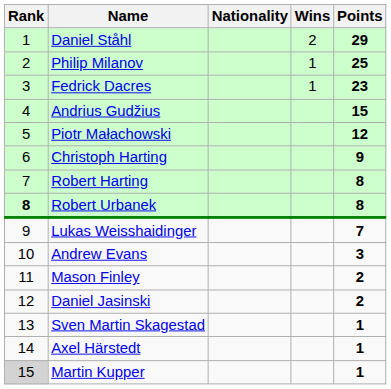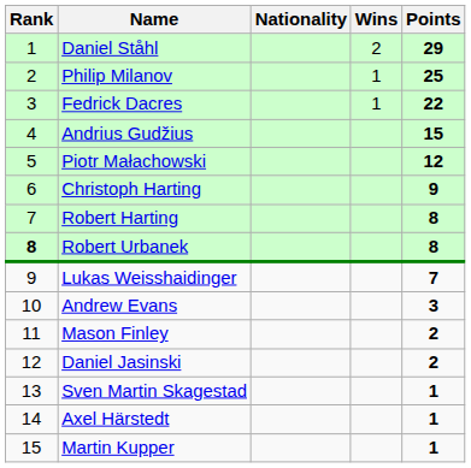 <table class="wikitable sortable" style="text-align:center">
 <tr>
 <th>Rank</th>
 <th>Name</th>
 <th>Nationality</th>
 <th>Wins</th>
 <th>Points</th>
 </tr>
 <tr bgcolor=ccffcc>
 <td>1</td>
 <td align=left><a href='#'>Daniel Ståhl</a></td>
 <td align=left></td>
 <td>2</td>
 <td><strong>29</strong></td>
 </tr>
 <tr bgcolor=ccffcc>
 <td>2</td>
 <td align=left><a href='#'>Philip Milanov</a></td>
 <td align=left></td>
 <td>1</td>
 <td><strong>25</strong></td>
 </tr>
 <tr bgcolor=ccffcc>
 <td>3</td>
 <td align=left><a href='#'>Fedrick Dacres</a></td>
 <td align=left></td>
 <td>1</td>
-<td><strong>23</strong></td>
+<td><strong>22</strong></td>
 </tr>
 <tr bgcolor=ccffcc>
 <td>4</td>
 <td align=left><a href='#'>Andrius Gudžius</a></td>
 <td align=left></td>
 <td></td>
 <td><strong>15</strong></td>
 </tr>
 <tr bgcolor=ccffcc>
 <td>5</td>
 <td align=left><a href='#'>Piotr Małachowski</a></td>
 <td align=left></td>
 <td></td>
 <td><strong>12</strong></td>
 </tr>
 <tr bgcolor=ccffcc>
 <td>6</td>
 <td align=left><a href='#'>Christoph Harting</a></td>
 <td align=left></td>
 <td></td>
 <td><strong>9</strong></td>
 </tr>
 <tr bgcolor=ccffcc>
 <td>7</td>
 <td align=left><a href='#'>Robert Harting</a></td>
 <td align=left></td>
 <td></td>
 <td><strong>8</strong></td>
 </tr>
 <tr bgcolor=ccffcc>
 <td><strong>8</strong></td>
 <td align=left><a href='#'>Robert Urbanek</a></td>
 <td align=left></td>
 <td></td>
 <td><strong>8</strong></td>
 </tr>
 <tr style="border-top:3px solid green;">
 <td>9</td>
 <td align=left><a href='#'>Lukas Weisshaidinger</a></td>
 <td align=left></td>
 <td></td>
 <td><strong>7</strong></td>
 </tr>
 <tr>
 <td>10</td>
 <td align=left><a href='#'>Andrew Evans</a></td>
 <td align=left></td>
 <td></td>
 <td><strong>3</strong></td>
 </tr>
 <tr>
 <td>11</td>
 <td align=left><a href='#'>Mason Finley</a></td>
 <td align=left></td>
 <td></td>
 <td><strong>2</strong></td>
 </tr>
 <tr>
 <td>12</td>
 <td align=left><a href='#'>Daniel Jasinski</a></td>
 <td align=left></td>
 <td></td>
 <td><strong>2</strong></td>
 </tr>
 <tr>
 <td>13</td>
 <td align=left><a href='#'>Sven Martin Skagestad</a></td>
 <td align=left></td>
 <td></td>
 <td><strong>1</strong></td>
 </tr>
 <tr>
 <td>14</td>
 <td align=left><a href='#'>Axel Härstedt</a></td>
 <td align=left></td>
 <td></td>
 <td><strong>1</strong></td>
 </tr>
 <tr>
-<td style="background: lightgrey;">15</td>
+<td>15</td>
 <td align=left><a href='#'>Martin Kupper</a></td>
 <td align=left></td>
 <td></td>
 <td><strong>1</strong></td>
 </tr>
 </table>
